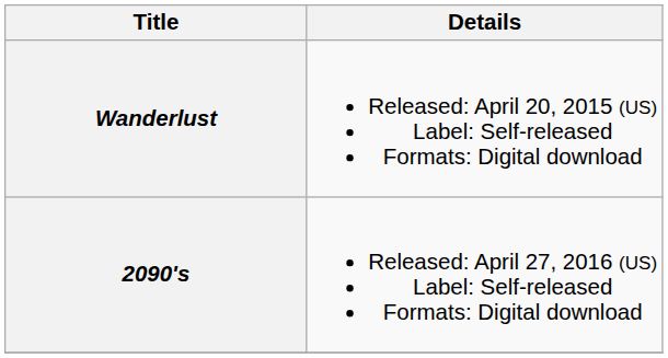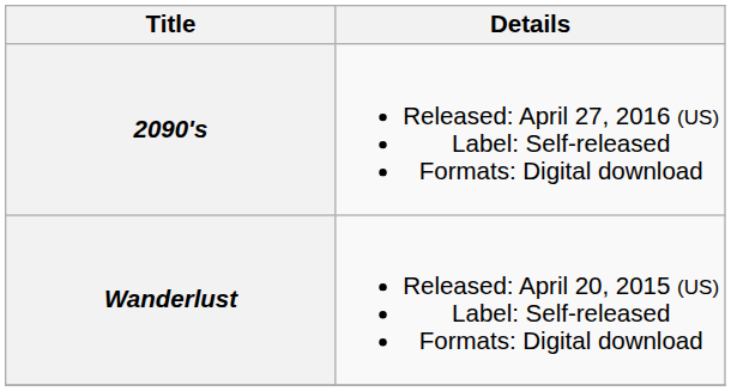 <table class="wikitable plainrowheaders" style="text-align:center">
 <tr>
 <th scope="col" style="width:13em">Title</th>
 <th scope="col">Details</th>
 </tr>
 <tr>
+<th scope="row"><em>2090's</em></th>
+<td><br><ul><li>Released: April 27, 2016 <small>(US)</small></li><li>Label: Self-released</li><li>Formats: Digital download</li></ul></td>
+</tr>
+<tr>
 <th scope="row"><em>Wanderlust</em></th>
 <td><br><ul><li>Released: April 20, 2015 <small>(US)</small></li><li>Label: Self-released</li><li>Formats: Digital download</li></ul></td>
 </tr>
 <tr>
-<th scope="row"><em>2090's</em></th>
-<td><br><ul><li>Released: April 27, 2016 <small>(US)</small></li><li>Label: Self-released</li><li>Formats: Digital download</li></ul></td>
-</tr>
-<tr>
 </tr>
 </table>
